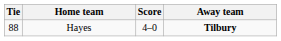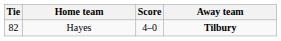 <table class="wikitable" style="text-align:center;">
 <tr>
 <th width=20>Tie</th>
 <th width=175>Home team</th>
 <th width=20>Score</th>
 <th width=175>Away team</th>
 </tr>
 <tr>
-<td>88</td>
+<td>82</td>
 <td>Hayes</td>
 <td>4–0</td>
 <td><strong>Tilbury</strong></td>
 </tr>
 </table>
